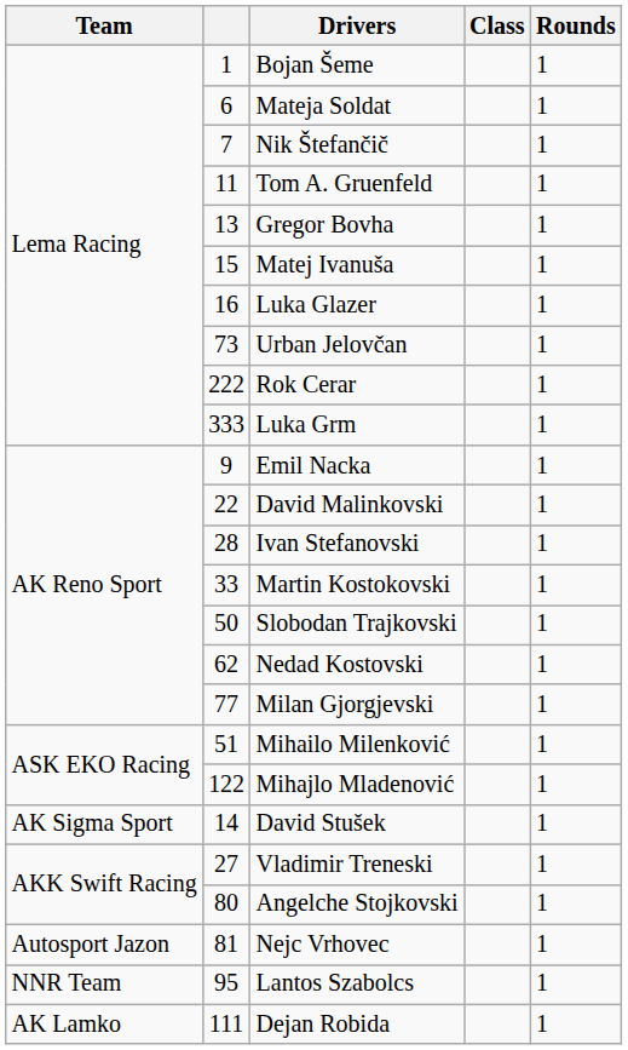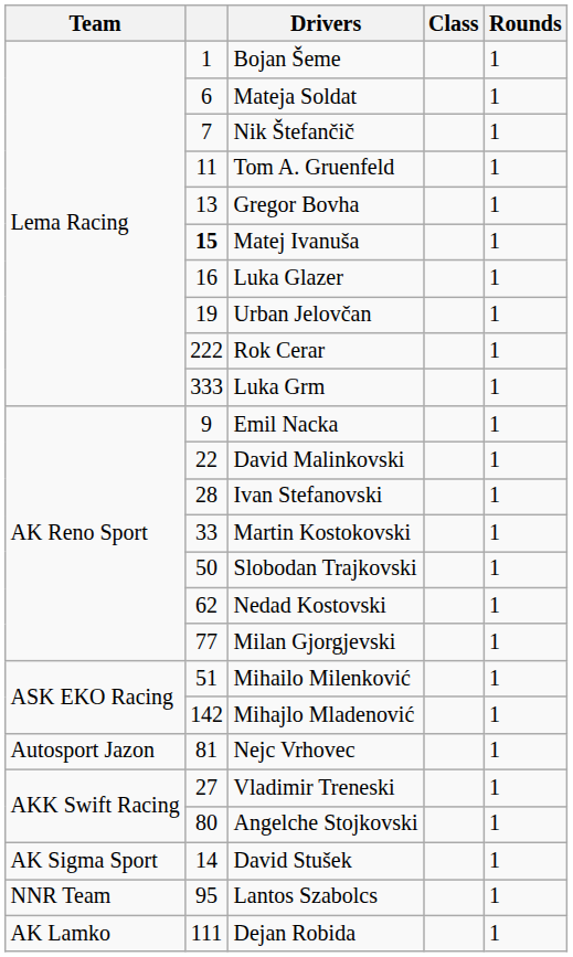 <table class="wikitable" style="font-size: 85%;">
 <tr>
 <th>Team</th>
 <th></th>
 <th>Drivers</th>
 <th>Class</th>
 <th>Rounds</th>
 </tr>
 <tr>
 <td rowspan=10> Lema Racing</td>
 <td align="center">1</td>
 <td> Bojan Šeme</td>
 <td></td>
 <td>1</td>
 </tr>
 <tr>
 <td align="center">6</td>
 <td> Mateja Soldat</td>
 <td></td>
 <td>1</td>
 </tr>
 <tr>
 <td align="center">7</td>
 <td> Nik Štefančič</td>
 <td align="center"></td>
 <td>1</td>
 </tr>
 <tr>
 <td align="center">11</td>
 <td> Tom A. Gruenfeld</td>
 <td></td>
 <td>1</td>
 </tr>
 <tr>
 <td align="center">13</td>
 <td> Gregor Bovha</td>
 <td></td>
 <td>1</td>
 </tr>
 <tr>
-<td align="center">15</td>
+<td align="center"><strong>15</strong></td>
 <td> Matej Ivanuša</td>
 <td></td>
 <td>1</td>
 </tr>
 <tr>
 <td align="center">16</td>
 <td> Luka Glazer</td>
 <td></td>
 <td>1</td>
 </tr>
 <tr>
-<td align="center">73</td>
+<td align="center">19</td>
 <td> Urban Jelovčan</td>
 <td></td>
 <td>1</td>
 </tr>
 <tr>
 <td align="center">222</td>
 <td> Rok Cerar</td>
 <td></td>
 <td>1</td>
 </tr>
 <tr>
 <td align="center">333</td>
 <td> Luka Grm</td>
 <td></td>
 <td>1</td>
 </tr>
 <tr>
 <td rowspan=7> AK Reno Sport</td>
 <td align="center">9</td>
 <td> Emil Nacka</td>
 <td></td>
 <td>1</td>
 </tr>
 <tr>
 <td align="center">22</td>
 <td> David Malinkovski</td>
 <td></td>
 <td>1</td>
 </tr>
 <tr>
 <td align="center">28</td>
 <td> Ivan Stefanovski</td>
 <td></td>
 <td>1</td>
 </tr>
 <tr>
 <td align="center">33</td>
 <td> Martin Kostokovski</td>
 <td align="center"></td>
 <td>1</td>
 </tr>
 <tr>
 <td align="center">50</td>
 <td> Slobodan Trajkovski</td>
 <td></td>
 <td>1</td>
 </tr>
 <tr>
 <td align="center">62</td>
 <td> Nedad Kostovski</td>
 <td></td>
 <td>1</td>
 </tr>
 <tr>
 <td align="center">77</td>
 <td> Milan Gjorgjevski</td>
 <td></td>
 <td>1</td>
 </tr>
 <tr>
 <td rowspan=2> ASK EKO Racing</td>
 <td align="center">51</td>
 <td> Mihailo Milenković</td>
 <td></td>
 <td>1</td>
 </tr>
 <tr>
-<td align="center">122</td>
+<td align="center">142</td>
 <td> Mihajlo Mladenović</td>
 <td align="center"></td>
 <td>1</td>
 </tr>
 <tr>
-<td> AK Sigma Sport</td>
-<td align="center">14</td>
-<td> David Stušek</td>
+<td> Autosport Jazon</td>
+<td align="center">81</td>
+<td> Nejc Vrhovec</td>
 <td></td>
 <td>1</td>
 </tr>
 <tr>
 <td rowspan=2> AKK Swift Racing</td>
 <td align="center">27</td>
 <td> Vladimir Treneski</td>
 <td></td>
 <td>1</td>
 </tr>
 <tr>
 <td align="center">80</td>
 <td> Angelche Stojkovski</td>
 <td></td>
 <td>1</td>
 </tr>
 <tr>
-<td> Autosport Jazon</td>
-<td align="center">81</td>
-<td> Nejc Vrhovec</td>
+<td> AK Sigma Sport</td>
+<td align="center">14</td>
+<td> David Stušek</td>
 <td></td>
 <td>1</td>
 </tr>
 <tr>
 <td> NNR Team</td>
 <td align="center">95</td>
 <td> Lantos Szabolcs</td>
 <td align="center"></td>
 <td>1</td>
 </tr>
 <tr>
 <td> AK Lamko</td>
 <td align="center">111</td>
 <td> Dejan Robida</td>
 <td></td>
 <td>1</td>
 </tr>
 </table>
